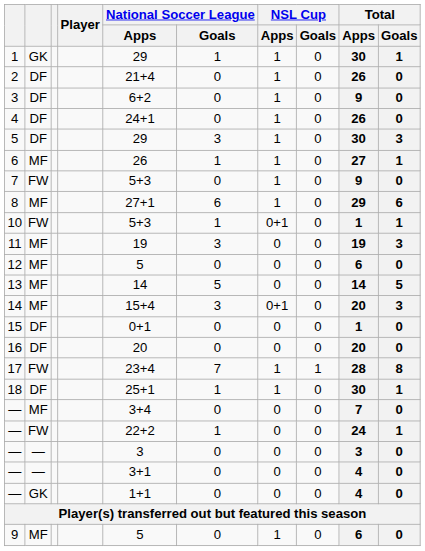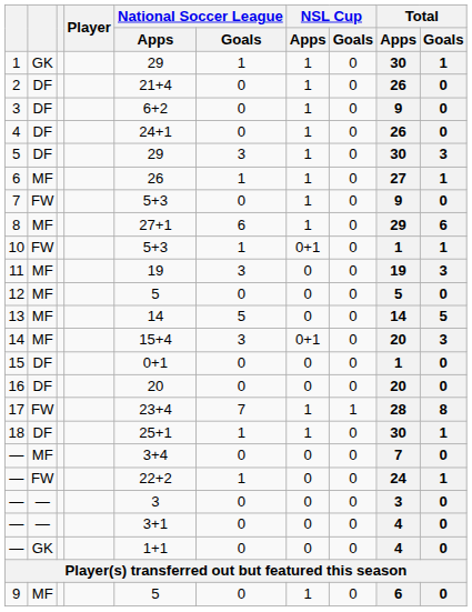 <table class="wikitable sortable" style="text-align:center">
 <tr>
 <th rowspan="2"></th>
 <th rowspan="2"></th>
 <th rowspan="2"></th>
 <th rowspan="2">Player</th>
 <th colspan="2"><a href='#'>National Soccer League</a></th>
 <th colspan="2"><a href='#'>NSL Cup</a></th>
 <th colspan="2">Total</th>
 </tr>
 <tr>
 <th>Apps</th>
 <th>Goals</th>
 <th>Apps</th>
 <th>Goals</th>
 <th>Apps</th>
 <th>Goals</th>
 </tr>
 <tr>
 <td>1</td>
 <td>GK</td>
 <td></td>
 <td align="left"><br></td>
 <td>29</td>
 <td>1<br></td>
 <td>1</td>
 <td>0<br></td>
 <th>30</th>
 <th>1</th>
 </tr>
 <tr>
 <td>2</td>
 <td>DF</td>
 <td></td>
 <td align="left"><br></td>
 <td>21+4</td>
 <td>0<br></td>
 <td>1</td>
 <td>0<br></td>
 <th>26</th>
 <th>0</th>
 </tr>
 <tr>
 <td>3</td>
 <td>DF</td>
 <td></td>
 <td align="left"><br></td>
 <td>6+2</td>
 <td>0<br></td>
 <td>1</td>
 <td>0<br></td>
 <th>9</th>
 <th>0</th>
 </tr>
 <tr>
 <td>4</td>
 <td>DF</td>
 <td></td>
 <td align="left"><br></td>
 <td>24+1</td>
 <td>0<br></td>
 <td>1</td>
 <td>0<br></td>
 <th>26</th>
 <th>0</th>
 </tr>
 <tr>
 <td>5</td>
 <td>DF</td>
 <td></td>
 <td align="left"><br></td>
 <td>29</td>
 <td>3<br></td>
 <td>1</td>
 <td>0<br></td>
 <th>30</th>
 <th>3</th>
 </tr>
 <tr>
 <td>6</td>
 <td>MF</td>
 <td></td>
 <td align="left"><br></td>
 <td>26</td>
 <td>1<br></td>
 <td>1</td>
 <td>0<br></td>
 <th>27</th>
 <th>1</th>
 </tr>
 <tr>
 <td>7</td>
 <td>FW</td>
 <td></td>
 <td align="left"><br></td>
 <td>5+3</td>
 <td>0<br></td>
 <td>1</td>
 <td>0<br></td>
 <th>9</th>
 <th>0</th>
 </tr>
 <tr>
 <td>8</td>
 <td>MF</td>
 <td></td>
 <td align="left"><br></td>
 <td>27+1</td>
 <td>6<br></td>
 <td>1</td>
 <td>0<br></td>
 <th>29</th>
 <th>6</th>
 </tr>
 <tr>
 <td>10</td>
 <td>FW</td>
 <td></td>
 <td align="left"><br></td>
 <td>5+3</td>
 <td>1<br></td>
 <td>0+1</td>
 <td>0<br></td>
 <th>1</th>
 <th>1</th>
 </tr>
 <tr>
 <td>11</td>
 <td>MF</td>
 <td></td>
 <td align="left"><br></td>
 <td>19</td>
 <td>3<br></td>
 <td>0</td>
 <td>0<br></td>
 <th>19</th>
 <th>3</th>
 </tr>
 <tr>
 <td>12</td>
 <td>MF</td>
 <td></td>
 <td align="left"><br></td>
 <td>5</td>
 <td>0<br></td>
 <td>0</td>
 <td>0<br></td>
-<th>6</th>
+<th>5</th>
 <th>0</th>
 </tr>
 <tr>
 <td>13</td>
 <td>MF</td>
 <td></td>
 <td align="left"><br></td>
 <td>14</td>
 <td>5<br></td>
 <td>0</td>
 <td>0<br></td>
 <th>14</th>
 <th>5</th>
 </tr>
 <tr>
 <td>14</td>
 <td>MF</td>
 <td></td>
 <td align="left"><br></td>
 <td>15+4</td>
 <td>3<br></td>
 <td>0+1</td>
 <td>0<br></td>
 <th>20</th>
 <th>3</th>
 </tr>
 <tr>
 <td>15</td>
 <td>DF</td>
 <td></td>
 <td align="left"><br></td>
 <td>0+1</td>
 <td>0<br></td>
 <td>0</td>
 <td>0<br></td>
 <th>1</th>
 <th>0</th>
 </tr>
 <tr>
 <td>16</td>
 <td>DF</td>
 <td></td>
 <td align="left"><br></td>
 <td>20</td>
 <td>0<br></td>
 <td>0</td>
 <td>0<br></td>
 <th>20</th>
 <th>0</th>
 </tr>
 <tr>
 <td>17</td>
 <td>FW</td>
 <td></td>
 <td align="left"><br></td>
 <td>23+4</td>
 <td>7<br></td>
 <td>1</td>
 <td>1<br></td>
 <th>28</th>
 <th>8</th>
 </tr>
 <tr>
 <td>18</td>
 <td>DF</td>
 <td></td>
 <td align="left"><br></td>
 <td>25+1</td>
 <td>1<br></td>
 <td>1</td>
 <td>0<br></td>
 <th>30</th>
 <th>1</th>
 </tr>
 <tr>
 <td>—</td>
 <td>MF</td>
 <td></td>
 <td align="left"><br></td>
 <td>3+4</td>
 <td>0<br></td>
 <td>0</td>
 <td>0<br></td>
 <th>7</th>
 <th>0</th>
 </tr>
 <tr>
 <td>—</td>
 <td>FW</td>
 <td></td>
 <td align="left"><br></td>
 <td>22+2</td>
 <td>1<br></td>
 <td>0</td>
 <td>0<br></td>
 <th>24</th>
 <th>1</th>
 </tr>
 <tr>
 <td>—</td>
 <td>—</td>
 <td></td>
 <td align="left"><br></td>
 <td>3</td>
 <td>0<br></td>
 <td>0</td>
 <td>0<br></td>
 <th>3</th>
 <th>0</th>
 </tr>
 <tr>
 <td>—</td>
 <td>—</td>
 <td></td>
 <td align="left"><br></td>
 <td>3+1</td>
 <td>0<br></td>
 <td>0</td>
 <td>0<br></td>
 <th>4</th>
 <th>0</th>
 </tr>
 <tr>
 <td>—</td>
 <td>GK</td>
 <td></td>
 <td align="left"><br></td>
 <td>1+1</td>
 <td>0<br></td>
 <td>0</td>
 <td>0<br></td>
 <th>4</th>
 <th>0</th>
 </tr>
 <tr>
 <th colspan="10">Player(s) transferred out but featured this season</th>
 </tr>
 <tr>
 <td>9</td>
 <td>MF</td>
 <td></td>
 <td align="left"><br></td>
 <td>5</td>
 <td>0<br></td>
 <td>1</td>
 <td>0<br></td>
 <th>6</th>
 <th>0</th>
 </tr>
 </table>
